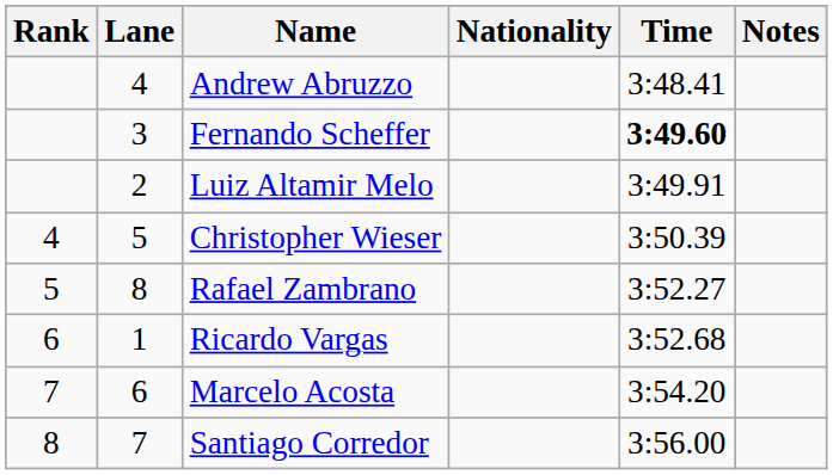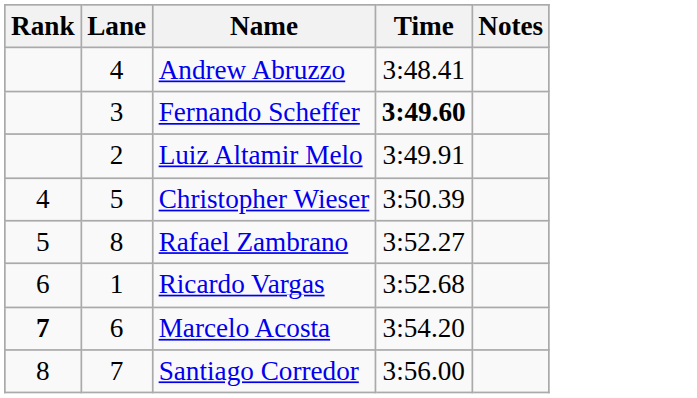 <table class="wikitable sortable" style="text-align:center">
 <tr>
 <th>Rank</th>
 <th>Lane</th>
 <th>Name</th>
-<th>Nationality</th>
 <th>Time</th>
 <th>Notes</th>
 </tr>
 <tr>
 <td></td>
 <td>4</td>
 <td align=left><a href='#'>Andrew Abruzzo</a></td>
-<td align=left></td>
 <td>3:48.41</td>
 <td></td>
 </tr>
 <tr>
 <td></td>
 <td>3</td>
 <td align=left><a href='#'>Fernando Scheffer</a></td>
-<td align=left></td>
 <td><strong>3:49.60</strong></td>
 <td></td>
 </tr>
 <tr>
 <td></td>
 <td>2</td>
 <td align=left><a href='#'>Luiz Altamir Melo</a></td>
-<td align=left></td>
 <td>3:49.91</td>
 <td></td>
 </tr>
 <tr>
 <td>4</td>
 <td>5</td>
 <td align=left><a href='#'>Christopher Wieser</a></td>
-<td align=left></td>
 <td>3:50.39</td>
 <td></td>
 </tr>
 <tr>
 <td>5</td>
 <td>8</td>
 <td align=left><a href='#'>Rafael Zambrano</a></td>
-<td align=left></td>
 <td>3:52.27</td>
 <td></td>
 </tr>
 <tr>
 <td>6</td>
 <td>1</td>
 <td align=left><a href='#'>Ricardo Vargas</a></td>
-<td align=left></td>
 <td>3:52.68</td>
 <td></td>
 </tr>
 <tr>
-<td>7</td>
+<td><strong>7</strong></td>
 <td>6</td>
 <td align=left><a href='#'>Marcelo Acosta</a></td>
-<td align=left></td>
 <td>3:54.20</td>
 <td></td>
 </tr>
 <tr>
 <td>8</td>
 <td>7</td>
 <td align=left><a href='#'>Santiago Corredor</a></td>
-<td align=left></td>
 <td>3:56.00</td>
 <td></td>
 </tr>
 </table>
